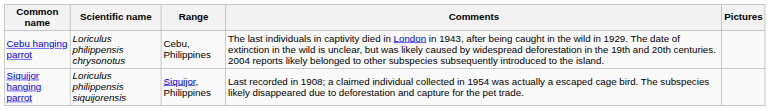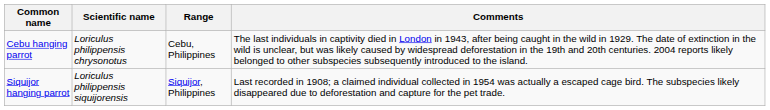 <table class="wikitable sortable">
 <tr>
 <th>Common name</th>
 <th>Scientific name</th>
 <th>Range</th>
 <th class="unsortable">Comments</th>
-<th class="unsortable">Pictures</th>
 </tr>
 <tr>
 <td><a href='#'>Cebu hanging parrot</a></td>
 <td><em>Loriculus philippensis chrysonotus</em></td>
 <td>Cebu, Philippines</td>
 <td>The last individuals in captivity died in <a href='#'>London</a> in 1943, after being caught in the wild in 1929. The date of extinction in the wild is unclear, but was likely caused by widespread deforestation in the 19th and 20th centuries. 2004 reports likely belonged to other subspecies subsequently introduced to the island.</td>
-<td></td>
 </tr>
 <tr>
 <td><a href='#'>Siquijor hanging parrot</a></td>
 <td><em>Loriculus philippensis siquijorensis</em></td>
 <td><a href='#'>Siquijor</a>, Philippines</td>
 <td>Last recorded in 1908; a claimed individual collected in 1954 was actually a escaped cage bird. The subspecies likely disappeared due to deforestation and capture for the pet trade.</td>
-<td></td>
 </tr>
 </table>
